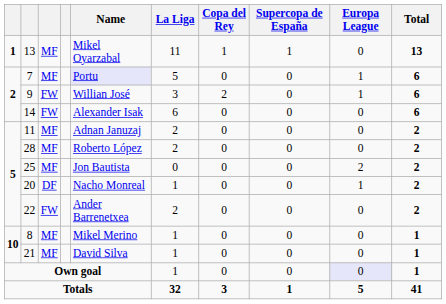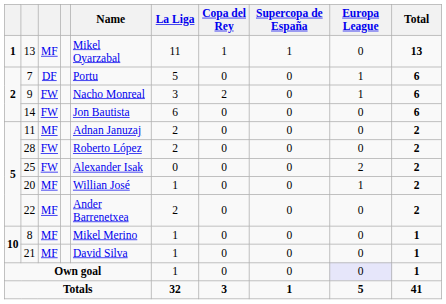 <table class="wikitable" style="text-align:center">
 <tr>
 <th width=15></th>
 <th width=15></th>
 <th width=15></th>
 <th width=15></th>
 <th width=145>Name</th>
 <th width=100><a href='#'>La Liga</a></th>
 <th width=100><a href='#'>Copa del Rey</a></th>
 <th width=150><a href='#'>Supercopa de España</a></th>
 <th width=120><a href='#'>Europa League</a></th>
 <th width=100>Total</th>
 </tr>
 <tr>
 <td><strong>1</strong></td>
 <td>13</td>
 <td><a href='#'>MF</a></td>
 <td></td>
 <td align=left><a href='#'>Mikel Oyarzabal</a></td>
 <td>11</td>
 <td>1</td>
 <td>1</td>
 <td>0</td>
 <td><strong>13</strong></td>
 </tr>
 <tr>
 <td rowspan=3><strong>2</strong></td>
 <td>7</td>
-<td><a href='#'>MF</a></td>
+<td><a href='#'>DF</a></td>
 <td></td>
-<td align=left style="background: lavender;"><a href='#'>Portu</a></td>
+<td align=left><a href='#'>Portu</a></td>
 <td>5</td>
 <td>0</td>
 <td>0</td>
 <td>1</td>
 <td><strong>6</strong></td>
 </tr>
 <tr>
 <td>9</td>
 <td><a href='#'>FW</a></td>
 <td></td>
-<td align=left><a href='#'>Willian José</a></td>
+<td align=left><a href='#'>Nacho Monreal</a></td>
 <td>3</td>
 <td>2</td>
 <td>0</td>
 <td>1</td>
 <td><strong>6</strong></td>
 </tr>
 <tr>
 <td>14</td>
 <td><a href='#'>FW</a></td>
 <td></td>
-<td align=left><a href='#'>Alexander Isak</a></td>
+<td align=left><a href='#'>Jon Bautista</a></td>
 <td>6</td>
 <td>0</td>
 <td>0</td>
 <td>0</td>
 <td><strong>6</strong></td>
 </tr>
 <tr>
 <td rowspan=5><strong>5</strong></td>
 <td>11</td>
 <td><a href='#'>MF</a></td>
 <td></td>
 <td align=left><a href='#'>Adnan Januzaj</a></td>
 <td>2</td>
 <td>0</td>
 <td>0</td>
 <td>0</td>
 <td><strong>2</strong></td>
 </tr>
 <tr>
 <td>28</td>
-<td><a href='#'>MF</a></td>
+<td><a href='#'>FW</a></td>
 <td></td>
 <td align=left><a href='#'>Roberto López</a></td>
 <td>2</td>
 <td>0</td>
 <td>0</td>
 <td>0</td>
 <td><strong>2</strong></td>
 </tr>
 <tr>
 <td>25</td>
-<td><a href='#'>MF</a></td>
+<td><a href='#'>FW</a></td>
 <td></td>
-<td align=left><a href='#'>Jon Bautista</a></td>
+<td align=left><a href='#'>Alexander Isak</a></td>
 <td>0</td>
 <td>0</td>
 <td>0</td>
 <td>2</td>
 <td><strong>2</strong></td>
 </tr>
 <tr>
 <td>20</td>
-<td><a href='#'>DF</a></td>
+<td><a href='#'>MF</a></td>
 <td></td>
-<td align=left><a href='#'>Nacho Monreal</a></td>
+<td align=left><a href='#'>Willian José</a></td>
 <td>1</td>
 <td>0</td>
 <td>0</td>
 <td>1</td>
 <td><strong>2</strong></td>
 </tr>
 <tr>
 <td>22</td>
-<td><a href='#'>FW</a></td>
+<td><a href='#'>MF</a></td>
 <td></td>
 <td align=left><a href='#'>Ander Barrenetxea</a></td>
 <td>2</td>
 <td>0</td>
 <td>0</td>
 <td>0</td>
 <td><strong>2</strong></td>
 </tr>
 <tr>
 <td rowspan=2><strong>10</strong></td>
 <td>8</td>
 <td><a href='#'>MF</a></td>
 <td></td>
 <td align=left><a href='#'>Mikel Merino</a></td>
 <td>1</td>
 <td>0</td>
 <td>0</td>
 <td>0</td>
 <td><strong>1</strong></td>
 </tr>
 <tr>
 <td>21</td>
 <td><a href='#'>MF</a></td>
 <td></td>
 <td align=left><a href='#'>David Silva</a></td>
 <td>1</td>
 <td>0</td>
 <td>0</td>
 <td>0</td>
 <td><strong>1</strong></td>
 </tr>
 <tr>
 <td colspan=5><strong>Own goal</strong></td>
 <td>1</td>
 <td>0</td>
 <td>0</td>
 <td style="background: lavender;">0</td>
 <td><strong>1</strong></td>
 </tr>
 <tr>
 <td colspan=5><strong>Totals</strong></td>
 <td><strong>32</strong></td>
 <td><strong>3</strong></td>
 <td><strong>1</strong></td>
 <td><strong>5</strong></td>
 <td><strong>41</strong></td>
 </tr>
 </table>
